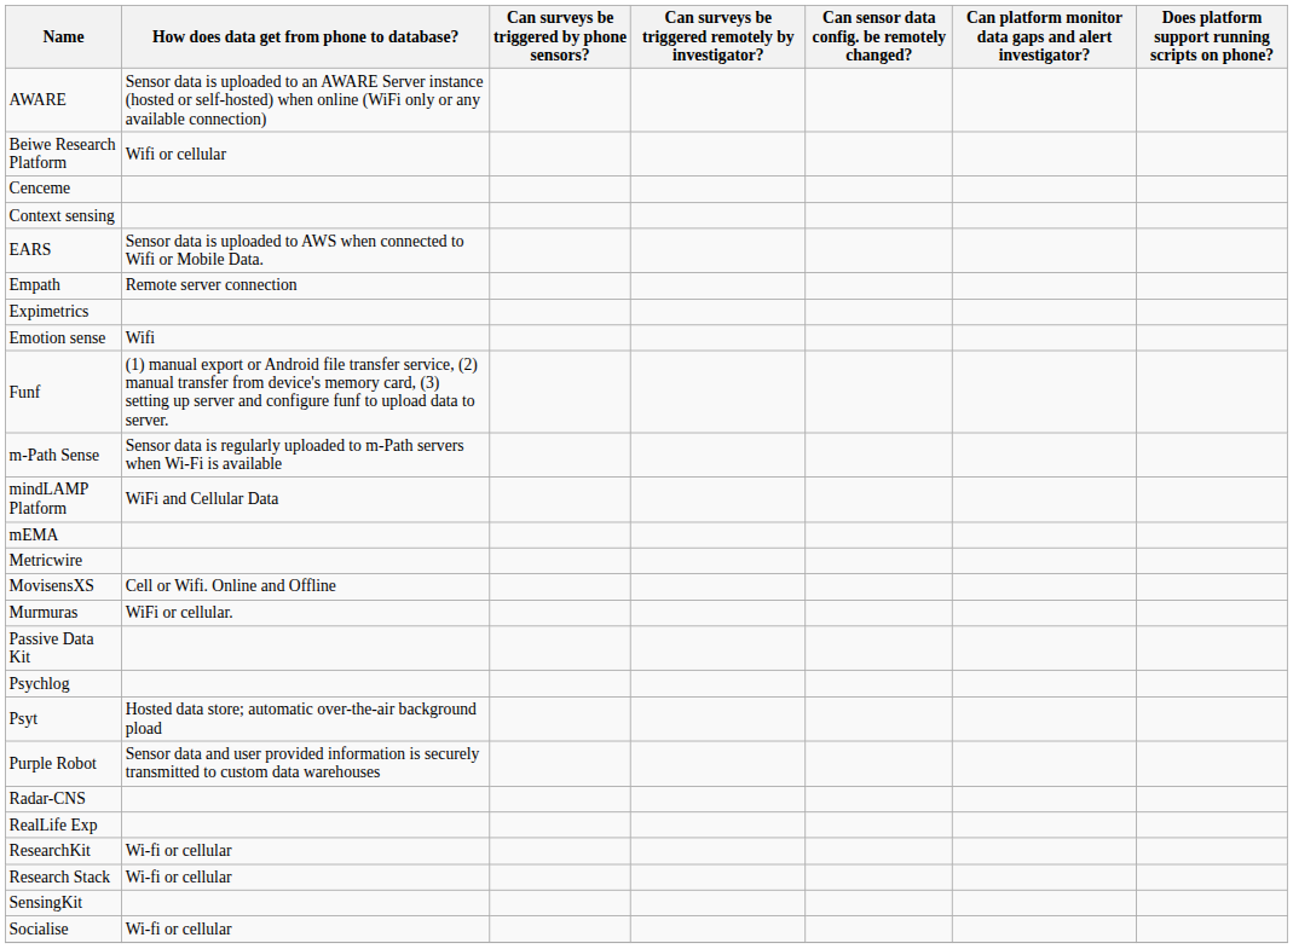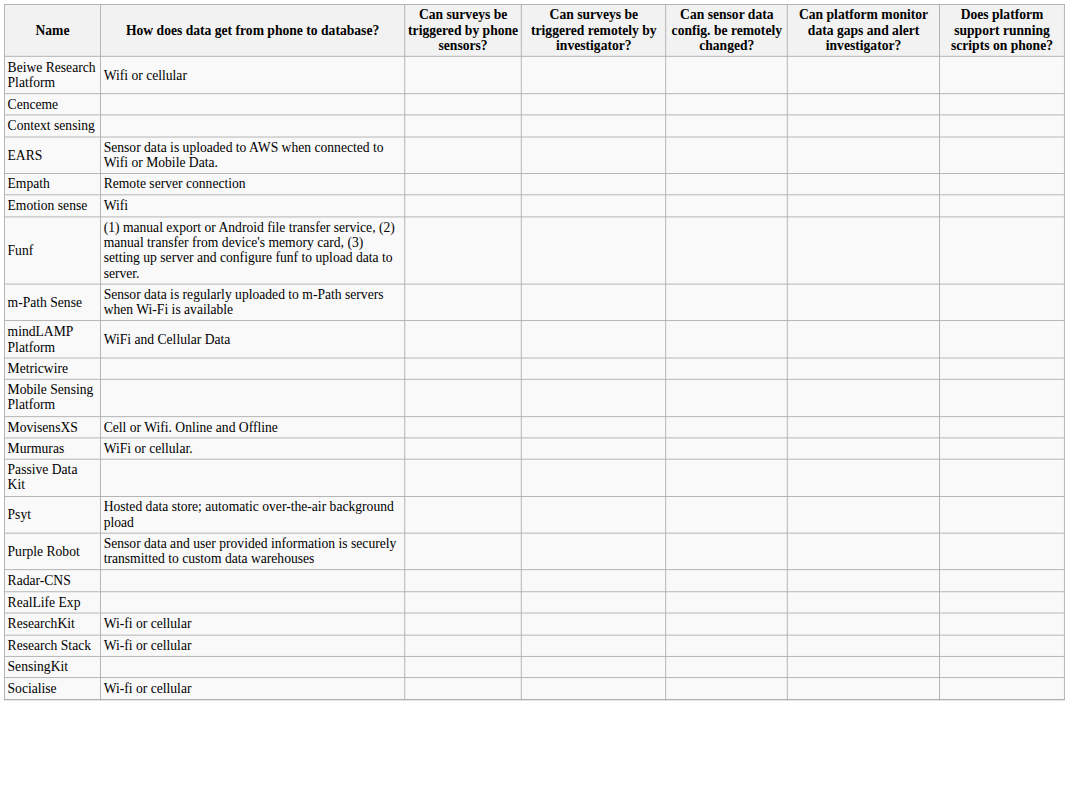 <table class="wikitable sortable">
 <tr>
 <th>Name</th>
 <th>How does data get from phone to database?</th>
 <th>Can surveys be triggered by phone sensors?</th>
 <th>Can surveys be triggered remotely by investigator?</th>
 <th>Can sensor data config. be remotely changed?</th>
 <th>Can platform monitor data gaps and alert investigator?</th>
 <th>Does platform support running scripts on phone?</th>
-</tr>
-<tr>
-<td>AWARE</td>
-<td>Sensor data is uploaded to an AWARE Server instance (hosted or self-hosted) when online (WiFi only or any available connection)</td>
-<td></td>
-<td></td>
-<td></td>
-<td></td>
-<td></td>
 </tr>
 <tr>
 <td>Beiwe Research Platform</td>
 <td>Wifi or cellular</td>
 <td></td>
 <td></td>
 <td></td>
 <td></td>
 <td></td>
 </tr>
 <tr>
 <td>Cenceme</td>
 <td></td>
 <td></td>
 <td></td>
 <td></td>
 <td></td>
 <td></td>
 </tr>
 <tr>
 <td>Context sensing</td>
 <td></td>
 <td></td>
 <td></td>
 <td></td>
 <td></td>
 <td></td>
 </tr>
 <tr>
 <td>EARS</td>
 <td>Sensor data is uploaded to AWS when connected to Wifi or Mobile Data.</td>
 <td></td>
 <td></td>
 <td></td>
 <td></td>
 <td></td>
 </tr>
 <tr>
 <td>Empath</td>
 <td>Remote server connection</td>
 <td></td>
 <td></td>
 <td></td>
 <td></td>
 <td></td>
 </tr>
 <tr>
-<td>Expimetrics</td>
-<td></td>
-<td></td>
-<td></td>
-<td></td>
-<td></td>
-<td></td>
-</tr>
-<tr>
 <td>Emotion sense</td>
 <td>Wifi</td>
 <td></td>
 <td></td>
 <td></td>
 <td></td>
 <td></td>
 </tr>
 <tr>
 <td>Funf</td>
 <td>(1) manual export or Android file transfer service, (2) manual transfer from device's memory card, (3) setting up server and configure funf to upload data to server.</td>
 <td></td>
 <td></td>
 <td></td>
 <td></td>
 <td></td>
 </tr>
 <tr>
 <td>m-Path Sense</td>
 <td>Sensor data is regularly uploaded to m-Path servers when Wi-Fi is available</td>
 <td></td>
 <td></td>
 <td></td>
 <td></td>
 <td></td>
 </tr>
 <tr>
 <td>mindLAMP Platform</td>
 <td>WiFi and Cellular Data</td>
 <td></td>
 <td></td>
 <td></td>
 <td></td>
 <td></td>
 </tr>
 <tr>
-<td>mEMA</td>
+<td>Metricwire</td>
 <td></td>
 <td></td>
 <td></td>
 <td></td>
 <td></td>
 <td></td>
 </tr>
 <tr>
-<td>Metricwire</td>
+<td>Mobile Sensing Platform</td>
 <td></td>
 <td></td>
 <td></td>
 <td></td>
 <td></td>
 <td></td>
 </tr>
 <tr>
 <td>MovisensXS</td>
 <td>Cell or Wifi. Online and Offline</td>
 <td></td>
 <td></td>
 <td></td>
 <td></td>
 <td></td>
 </tr>
 <tr>
 <td>Murmuras</td>
 <td>WiFi or cellular.</td>
 <td></td>
 <td></td>
 <td></td>
 <td></td>
 <td></td>
 </tr>
 <tr>
 <td>Passive Data Kit</td>
-<td></td>
-<td></td>
-<td></td>
-<td></td>
-<td></td>
-<td></td>
-</tr>
-<tr>
-<td>Psychlog</td>
 <td></td>
 <td></td>
 <td></td>
 <td></td>
 <td></td>
 <td></td>
 </tr>
 <tr>
 <td>Psyt</td>
 <td>Hosted data store; automatic over-the-air background pload</td>
 <td></td>
 <td></td>
 <td></td>
 <td></td>
 <td></td>
 </tr>
 <tr>
 <td>Purple Robot</td>
 <td>Sensor data and user provided information is securely transmitted to custom data warehouses</td>
 <td></td>
 <td></td>
 <td></td>
 <td></td>
 <td></td>
 </tr>
 <tr>
 <td>Radar-CNS</td>
 <td></td>
 <td></td>
 <td></td>
 <td></td>
 <td></td>
 <td></td>
 </tr>
 <tr>
 <td>RealLife Exp</td>
 <td></td>
 <td></td>
 <td></td>
 <td></td>
 <td></td>
 <td></td>
 </tr>
 <tr>
 <td>ResearchKit</td>
 <td>Wi-fi or cellular</td>
 <td></td>
 <td></td>
 <td></td>
 <td></td>
 <td></td>
 </tr>
 <tr>
 <td>Research Stack</td>
 <td>Wi-fi or cellular</td>
 <td></td>
 <td></td>
 <td></td>
 <td></td>
 <td></td>
 </tr>
 <tr>
 <td>SensingKit</td>
 <td></td>
 <td></td>
 <td></td>
 <td></td>
 <td></td>
 <td></td>
 </tr>
 <tr>
 <td>Socialise</td>
 <td>Wi-fi or cellular</td>
 <td></td>
 <td></td>
 <td></td>
 <td></td>
 <td></td>
 </tr>
 <tr>
 </tr>
 </table>
